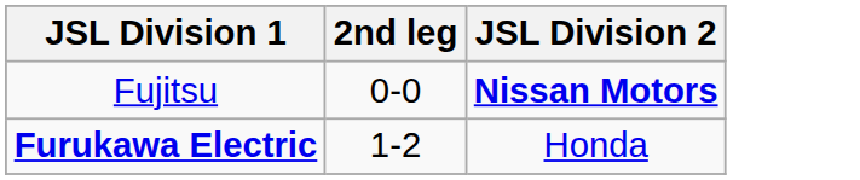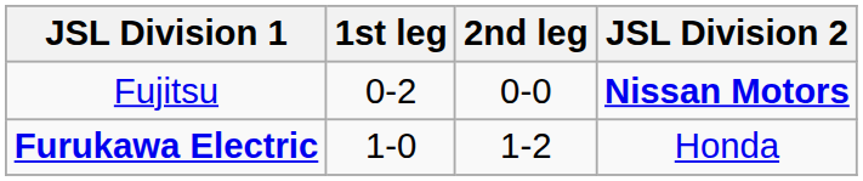 <table class="wikitable" border="1">
 <tr align=center>
 <th>JSL Division 1</th>
+<th>1st leg</th>
 <th>2nd leg</th>
 <th>JSL Division 2</th>
 </tr>
 <tr align=center>
 <td><a href='#'>Fujitsu</a></td>
+<td>0-2</td>
 <td>0-0</td>
 <td><strong><a href='#'>Nissan Motors</a></strong></td>
 </tr>
 <tr align=center>
 <td><strong><a href='#'>Furukawa Electric</a></strong></td>
+<td>1-0</td>
 <td>1-2</td>
 <td><a href='#'>Honda</a></td>
 </tr>
 </table>
